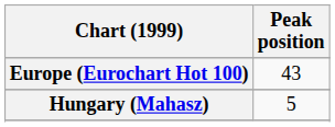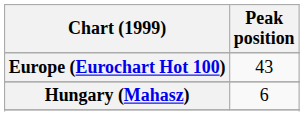 <table class="wikitable sortable plainrowheaders" style="text-align:center">
 <tr>
 <th>Chart (1999)</th>
 <th>Peak<br>position</th>
 </tr>
 <tr>
 </tr>
 <tr>
 <th scope="row">Europe (<a href='#'>Eurochart Hot 100</a>)</th>
 <td>43</td>
 </tr>
 <tr>
 </tr>
 <tr>
 <th scope="row">Hungary (<a href='#'>Mahasz</a>)</th>
-<td>5</td>
+<td>6</td>
 </tr>
 <tr>
 </tr>
 <tr>
 </tr>
 <tr>
 </tr>
 </table>
